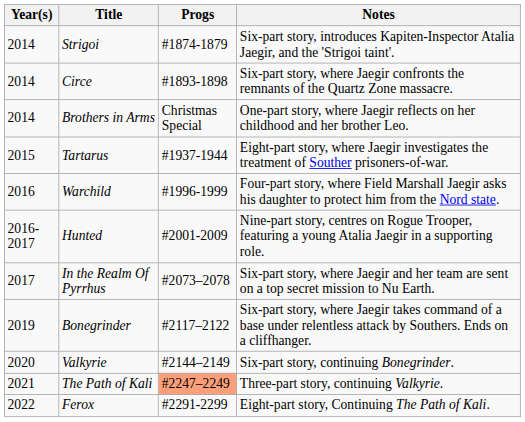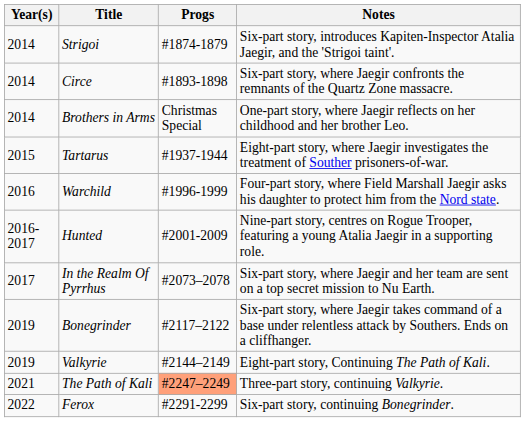 <table class="wikitable" border="1" style="text-align: left">
 <tr>
 <th><strong>Year(s)</strong></th>
 <th><strong>Title</strong></th>
 <th><strong>Progs</strong></th>
 <th><strong>Notes</strong></th>
 </tr>
 <tr>
 <td>2014</td>
 <td><em>Strigoi</em></td>
 <td>#1874-1879</td>
 <td>Six-part story, introduces Kapiten-Inspector Atalia Jaegir, and the 'Strigoi taint'.</td>
 </tr>
 <tr>
 <td>2014</td>
 <td><em>Circe</em></td>
 <td>#1893-1898</td>
 <td>Six-part story, where Jaegir confronts the remnants of the Quartz Zone massacre.</td>
 </tr>
 <tr>
 <td>2014</td>
 <td><em>Brothers in Arms</em></td>
 <td>Christmas Special</td>
 <td>One-part story, where Jaegir reflects on her childhood and her brother Leo.</td>
 </tr>
 <tr>
 <td>2015</td>
 <td><em>Tartarus</em></td>
 <td>#1937-1944</td>
 <td>Eight-part story, where Jaegir investigates the treatment of <a href='#'>Souther</a> prisoners-of-war.</td>
 </tr>
 <tr>
 <td>2016</td>
 <td><em>Warchild</em></td>
 <td>#1996-1999</td>
 <td>Four-part story, where  Field Marshall Jaegir asks his daughter to protect him from the <a href='#'>Nord state</a>.</td>
 </tr>
 <tr>
 <td>2016-2017</td>
 <td><em>Hunted</em></td>
 <td>#2001-2009</td>
 <td>Nine-part story, centres on Rogue Trooper, featuring a young Atalia Jaegir in a supporting role.</td>
 </tr>
 <tr>
 <td>2017</td>
 <td><em>In the Realm Of Pyrrhus</em></td>
 <td>#2073–2078</td>
 <td>Six-part story, where Jaegir and her team are sent on a top secret mission to Nu Earth.</td>
 </tr>
 <tr>
 <td>2019</td>
 <td><em>Bonegrinder</em></td>
 <td>#2117–2122</td>
 <td>Six-part story, where Jaegir takes command of a base under relentless attack by Southers. Ends on a cliffhanger.</td>
 </tr>
 <tr>
-<td>2020</td>
+<td>2019</td>
 <td><em>Valkyrie</em></td>
 <td>#2144–2149</td>
-<td>Six-part story, continuing <em>Bonegrinder</em>.</td>
+<td>Eight-part story, Continuing <em>The Path of Kali</em>.</td>
 </tr>
 <tr>
 <td>2021</td>
 <td><em>The Path of Kali</em></td>
 <td style="background: lightsalmon;">#2247–2249</td>
 <td>Three-part story, continuing <em>Valkyrie</em>.</td>
 </tr>
 <tr>
 <td>2022</td>
 <td><em>Ferox</em></td>
 <td>#2291-2299</td>
-<td>Eight-part story, Continuing <em>The Path of Kali</em>.</td>
+<td>Six-part story, continuing <em>Bonegrinder</em>.</td>
 </tr>
 </table>
